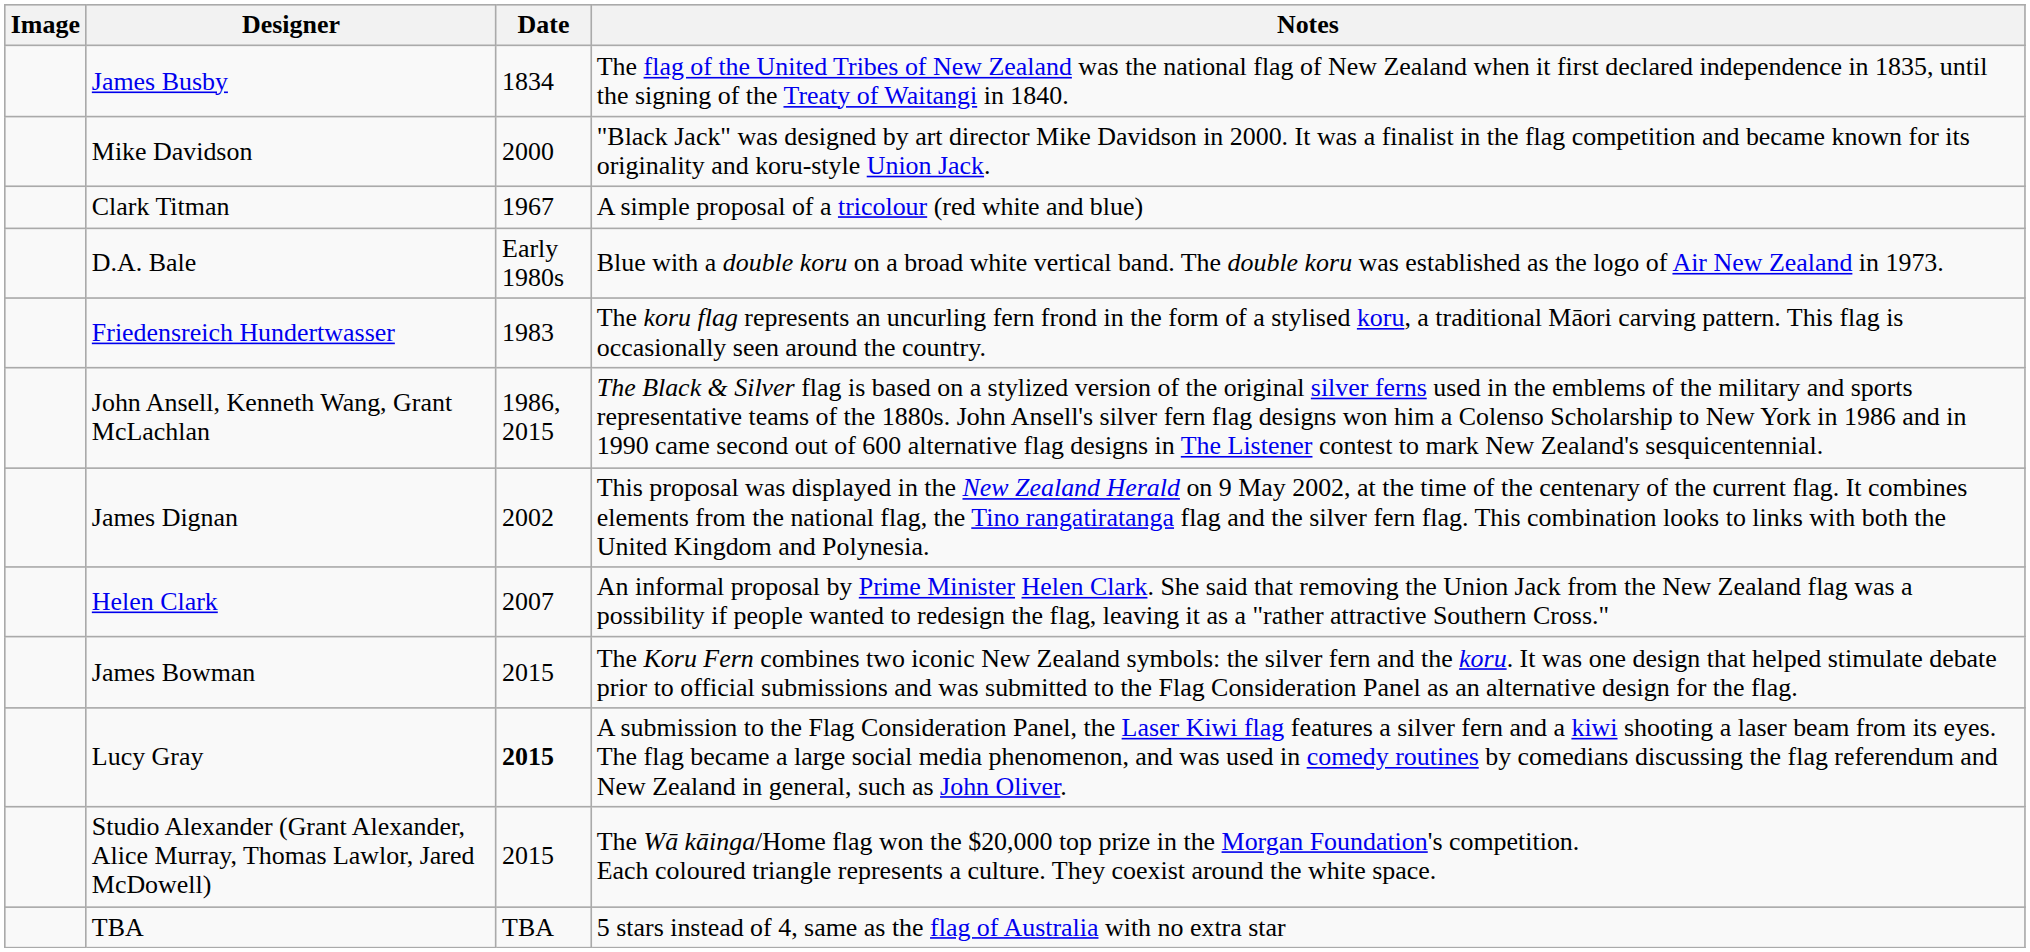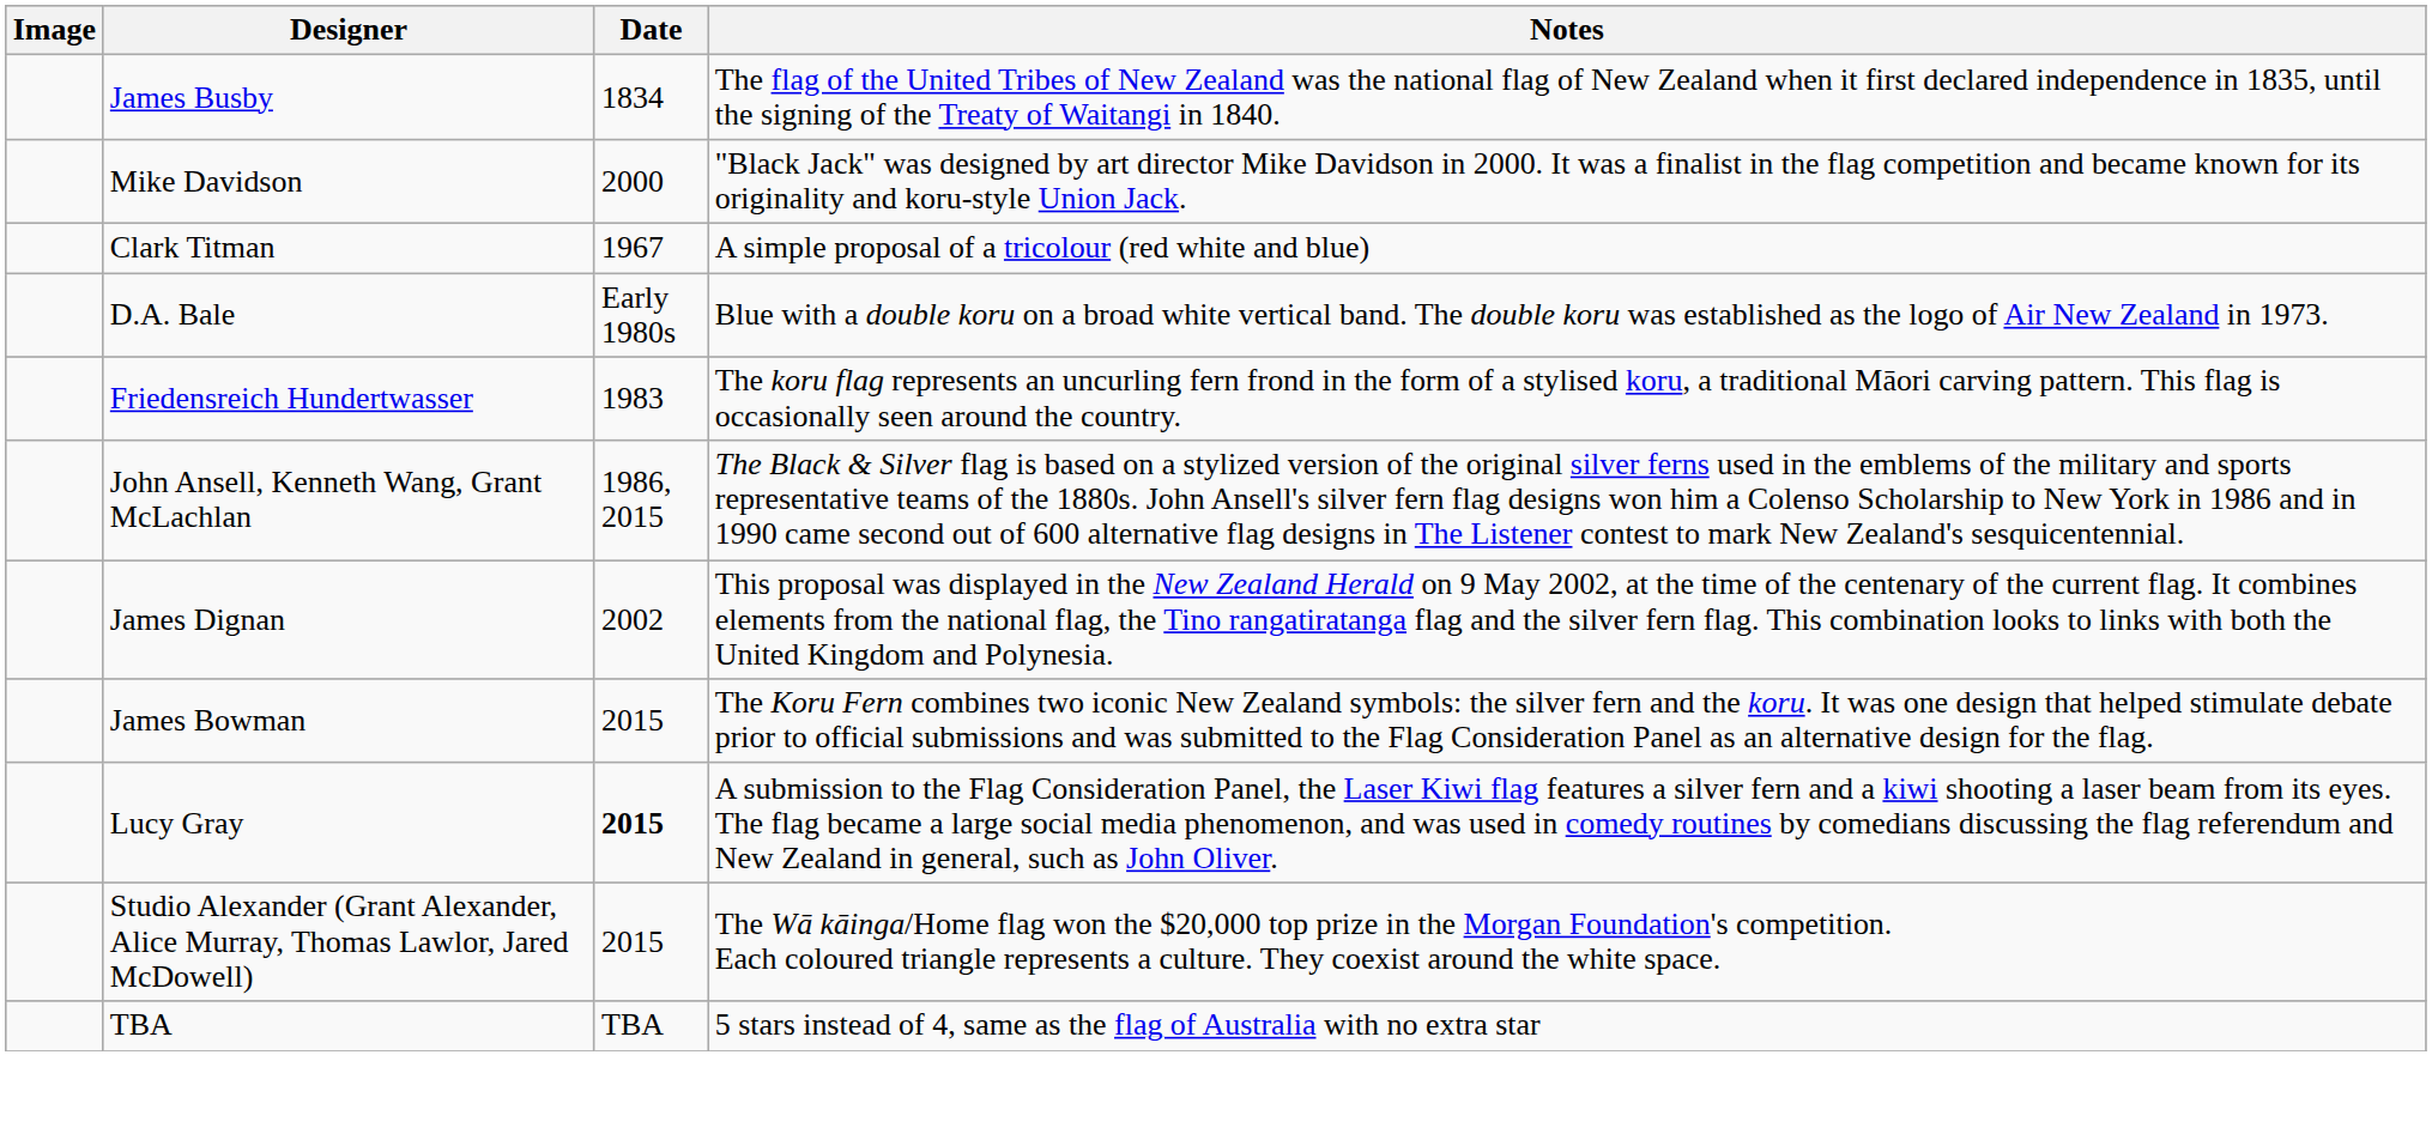 <table class="wikitable">
 <tr>
 <th>Image</th>
 <th>Designer</th>
 <th>Date</th>
 <th>Notes</th>
 </tr>
 <tr>
 <td></td>
 <td><a href='#'>James Busby</a></td>
 <td>1834</td>
 <td>The <a href='#'>flag of the United Tribes of New Zealand</a> was the national flag of New Zealand when it first declared independence in 1835, until the signing of the <a href='#'>Treaty of Waitangi</a> in 1840.</td>
 </tr>
 <tr>
 <td></td>
 <td>Mike Davidson</td>
 <td>2000</td>
 <td>"Black Jack" was designed by art director Mike Davidson in 2000. It was a finalist in the flag competition and became known for its originality and koru-style <a href='#'>Union Jack</a>.</td>
 </tr>
 <tr>
 <td></td>
 <td>Clark Titman</td>
 <td>1967</td>
 <td>A simple proposal of a <a href='#'>tricolour</a> (red white and blue)</td>
 </tr>
 <tr>
 <td></td>
 <td>D.A. Bale</td>
 <td>Early 1980s</td>
 <td>Blue with a <em>double koru</em> on a broad white vertical band. The <em>double koru</em> was established as the logo of <a href='#'>Air New Zealand</a> in 1973.</td>
 </tr>
 <tr>
 <td></td>
 <td><a href='#'>Friedensreich Hundertwasser</a></td>
 <td>1983</td>
 <td>The <em>koru flag</em> represents an uncurling fern frond in the form of a stylised <a href='#'>koru</a>, a traditional Māori carving pattern. This flag is occasionally seen around the country.</td>
 </tr>
 <tr>
 <td></td>
 <td>John Ansell, Kenneth Wang, Grant McLachlan</td>
 <td>1986, 2015</td>
 <td><em>The Black & Silver</em> flag is based on a stylized version of the original <a href='#'>silver ferns</a> used in the emblems of the military and sports representative teams of the 1880s. John Ansell's silver fern flag designs won him a Colenso Scholarship to New York in 1986 and in 1990 came second out of 600 alternative flag designs in <a href='#'>The Listener</a> contest to mark New Zealand's sesquicentennial.</td>
 </tr>
 <tr>
 <td></td>
 <td>James Dignan</td>
 <td>2002</td>
 <td>This proposal was displayed in the <em><a href='#'>New Zealand Herald</a></em> on 9 May 2002, at the time of the centenary of the current flag. It combines elements from the national flag, the <a href='#'>Tino rangatiratanga</a> flag and the silver fern flag. This combination looks to links with both the United Kingdom and Polynesia.</td>
 </tr>
 <tr>
 <td></td>
-<td><a href='#'>Helen Clark</a></td>
-<td>2007</td>
-<td>An informal proposal by <a href='#'>Prime Minister</a> <a href='#'>Helen Clark</a>. She said that removing the Union Jack from the New Zealand flag was a possibility if people wanted to redesign the flag, leaving it as a "rather attractive Southern Cross."</td>
-</tr>
-<tr>
-<td></td>
 <td>James Bowman</td>
 <td>2015</td>
 <td>The <em>Koru Fern</em> combines two iconic New Zealand symbols: the silver fern and the <em><a href='#'>koru</a></em>. It was one design that helped stimulate debate prior to official submissions and was submitted to the Flag Consideration Panel as an alternative design for the flag.</td>
 </tr>
 <tr>
 <td></td>
 <td>Lucy Gray</td>
 <td><strong>2015</strong></td>
 <td>A submission to the Flag Consideration Panel, the <a href='#'>Laser Kiwi flag</a> features a silver fern and a <a href='#'>kiwi</a> shooting a laser beam from its eyes. The flag became a large social media phenomenon, and was used in <a href='#'>comedy routines</a> by comedians discussing the flag referendum and New Zealand in general, such as <a href='#'>John Oliver</a>.</td>
 </tr>
 <tr>
 <td></td>
 <td>Studio Alexander (Grant Alexander, Alice Murray, Thomas Lawlor, Jared McDowell)</td>
 <td>2015</td>
 <td>The <em>Wā kāinga</em>/Home flag won the $20,000 top prize in the <a href='#'>Morgan Foundation</a>'s competition.<br>Each coloured triangle represents a culture. They coexist around the white space.</td>
 </tr>
 <tr>
 <td></td>
 <td>TBA</td>
 <td>TBA</td>
 <td>5 stars instead of 4, same as the <a href='#'>flag of Australia</a> with no extra star</td>
 </tr>
 </table>
